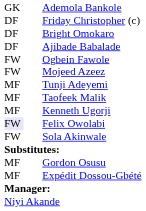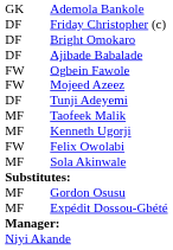 <table cellspacing="0" cellpadding="0" style="font-size:90%; margin:0.2em auto;">
 <tr>
 <th width="25"></th>
 <th width="25"></th>
 </tr>
 <tr>
 <td>GK</td>
 <td></td>
 <td> <a href='#'>Ademola Bankole</a></td>
 </tr>
 <tr>
 <td>DF</td>
 <td></td>
 <td> <a href='#'>Friday Christopher</a> (c)</td>
 </tr>
 <tr>
 <td>DF</td>
 <td></td>
 <td> <a href='#'>Bright Omokaro</a></td>
 </tr>
 <tr>
 <td>DF</td>
 <td></td>
 <td> <a href='#'>Ajibade Babalade</a></td>
 </tr>
 <tr>
 <td>FW</td>
 <td></td>
 <td> <a href='#'>Ogbein Fawole</a></td>
 </tr>
 <tr>
 <td>FW</td>
 <td></td>
 <td> <a href='#'>Mojeed Azeez</a></td>
 </tr>
 <tr>
-<td>MF</td>
+<td>DF</td>
 <td></td>
 <td> <a href='#'>Tunji Adeyemi</a></td>
 <td></td>
 <td></td>
 </tr>
 <tr>
 <td>MF</td>
 <td></td>
 <td> <a href='#'>Taofeek Malik</a></td>
 </tr>
 <tr>
 <td>MF</td>
 <td></td>
 <td> <a href='#'>Kenneth Ugorji</a></td>
 <td></td>
 <td></td>
 </tr>
 <tr>
-<td style="background: lavender;">FW</td>
+<td>FW</td>
 <td></td>
 <td> <a href='#'>Felix Owolabi</a></td>
 </tr>
 <tr>
-<td>FW</td>
+<td>MF</td>
 <td></td>
 <td> <a href='#'>Sola Akinwale</a></td>
 </tr>
 <tr>
 <td colspan=3><strong>Substitutes:</strong></td>
 </tr>
 <tr>
 <td>MF</td>
 <td></td>
 <td> <a href='#'>Gordon Osusu</a></td>
 <td></td>
 <td></td>
 <td></td>
 <td></td>
 </tr>
 <tr>
 <td>MF</td>
 <td></td>
 <td> <a href='#'>Expédit Dossou-Gbété</a></td>
 <td></td>
 <td></td>
 <td></td>
 <td></td>
 </tr>
 <tr>
 <td colspan=3><strong>Manager:</strong></td>
 </tr>
 <tr>
 <td colspan=4> <a href='#'>Niyi Akande</a></td>
 </tr>
 </table>
